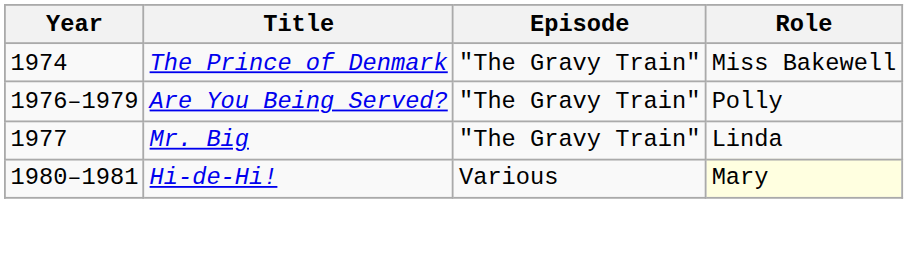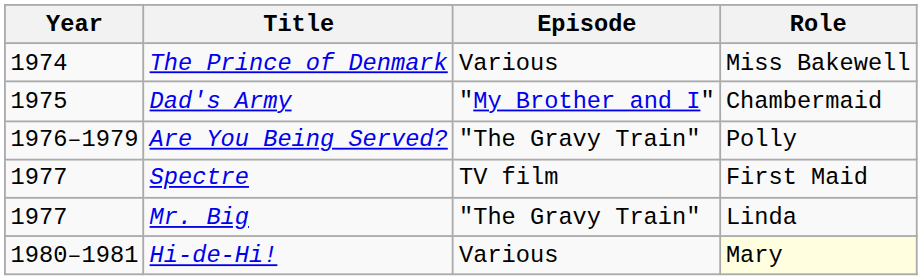 <table class= "wikitable">
 <tr>
 <th>Year</th>
 <th>Title</th>
 <th>Episode</th>
 <th>Role</th>
 </tr>
 <tr>
 <td>1974</td>
 <td><em><a href='#'>The Prince of Denmark</a></em></td>
-<td>"The Gravy Train"</td>
+<td>Various</td>
 <td>Miss Bakewell</td>
+</tr>
+<tr>
+<td>1975</td>
+<td><em><a href='#'>Dad's Army</a></em></td>
+<td>"<a href='#'>My Brother and I</a>"</td>
+<td>Chambermaid</td>
 </tr>
 <tr>
 <td>1976–1979</td>
 <td><em><a href='#'>Are You Being Served?</a></em></td>
 <td>"The Gravy Train"</td>
 <td>Polly</td>
+</tr>
+<tr>
+<td>1977</td>
+<td><em><a href='#'>Spectre</a></em></td>
+<td>TV film</td>
+<td>First Maid</td>
 </tr>
 <tr>
 <td>1977</td>
 <td><em><a href='#'>Mr. Big</a></em></td>
 <td>"The Gravy Train"</td>
 <td>Linda</td>
 </tr>
 <tr>
 <td>1980–1981</td>
 <td><em><a href='#'>Hi-de-Hi!</a></em></td>
 <td>Various</td>
 <td style="background: lightyellow;">Mary</td>
 </tr>
 </table>
